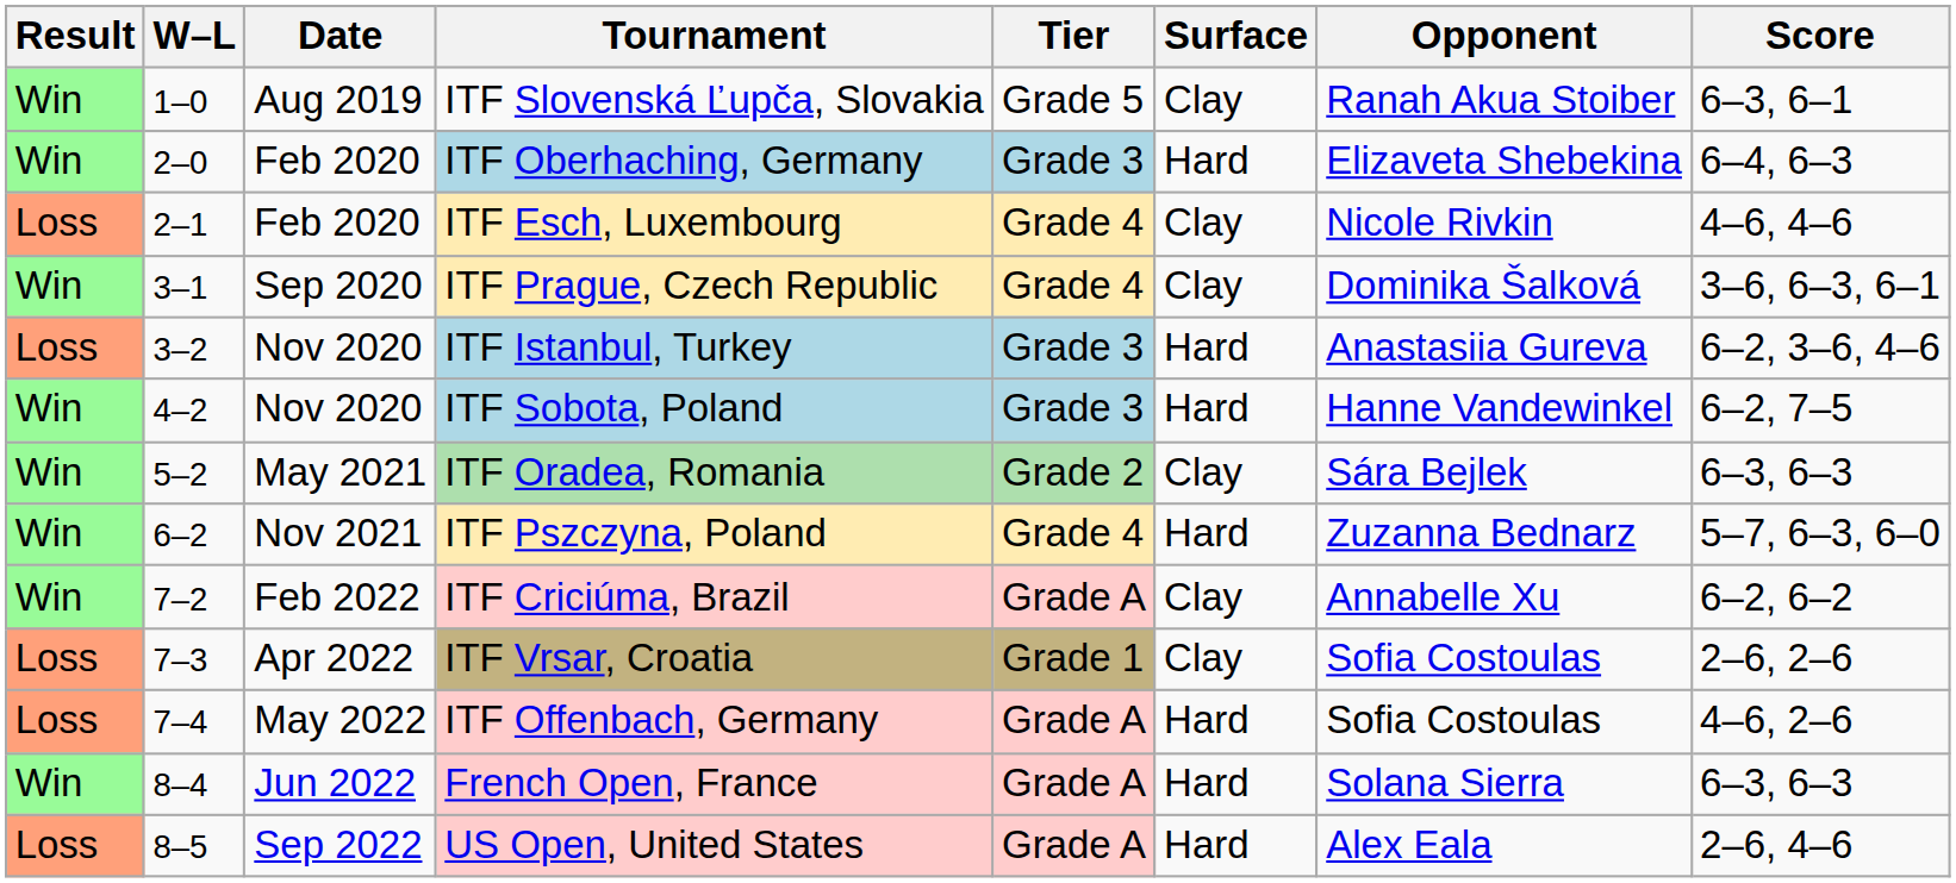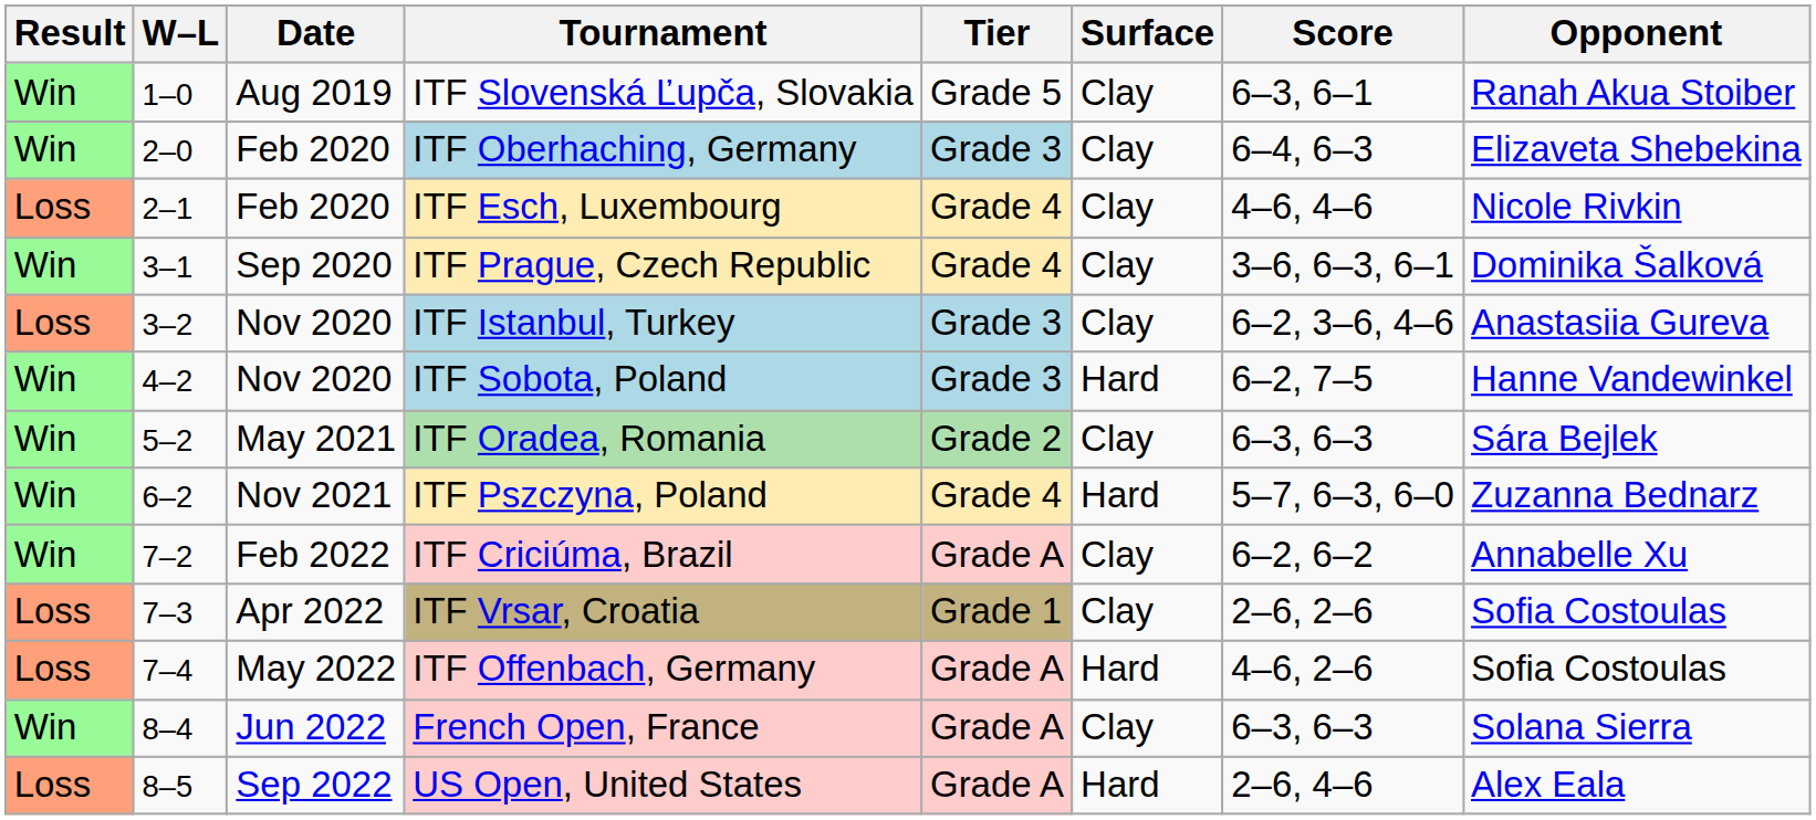 <table class="sortable wikitable">
 <tr>
 <th>Result</th>
 <th class="unsortable">W–L</th>
 <th>Date</th>
 <th>Tournament</th>
 <th>Tier</th>
 <th>Surface</th>
+<th class="unsortable">Score</th>
 <th>Opponent</th>
-<th class="unsortable">Score</th>
 </tr>
 <tr>
 <td bgcolor=98FB98>Win</td>
 <td><small>1–0</small></td>
 <td>Aug 2019</td>
 <td>ITF <a href='#'>Slovenská Ľupča</a>, Slovakia</td>
 <td>Grade 5</td>
 <td>Clay</td>
+<td>6–3, 6–1</td>
 <td> <a href='#'>Ranah Akua Stoiber</a></td>
-<td>6–3, 6–1</td>
 </tr>
 <tr>
 <td bgcolor=98FB98>Win</td>
 <td><small>2–0</small></td>
 <td>Feb 2020</td>
 <td bgcolor=lightblue>ITF <a href='#'>Oberhaching</a>, Germany</td>
 <td bgcolor=lightblue>Grade 3</td>
-<td>Hard</td>
+<td>Clay</td>
+<td>6–4, 6–3</td>
 <td> <a href='#'>Elizaveta Shebekina</a></td>
-<td>6–4, 6–3</td>
 </tr>
 <tr>
 <td bgcolor=ffa07a>Loss</td>
 <td><small>2–1</small></td>
 <td>Feb 2020</td>
 <td bgcolor=#ffecb2>ITF <a href='#'>Esch</a>, Luxembourg</td>
 <td bgcolor=#ffecb2>Grade 4</td>
 <td>Clay</td>
+<td>4–6, 4–6</td>
 <td> <a href='#'>Nicole Rivkin</a></td>
-<td>4–6, 4–6</td>
 </tr>
 <tr>
 <td bgcolor=98FB98>Win</td>
 <td><small>3–1</small></td>
 <td>Sep 2020</td>
 <td bgcolor=#ffecb2>ITF <a href='#'>Prague</a>, Czech Republic</td>
 <td bgcolor=#ffecb2>Grade 4</td>
 <td>Clay</td>
+<td>3–6, 6–3, 6–1</td>
 <td> <a href='#'>Dominika Šalková</a></td>
-<td>3–6, 6–3, 6–1</td>
 </tr>
 <tr>
 <td bgcolor=ffa07a>Loss</td>
 <td><small>3–2</small></td>
 <td>Nov 2020</td>
 <td bgcolor=lightblue>ITF <a href='#'>Istanbul</a>, Turkey</td>
 <td bgcolor=lightblue>Grade 3</td>
-<td>Hard</td>
+<td>Clay</td>
+<td>6–2, 3–6, 4–6</td>
 <td> <a href='#'>Anastasiia Gureva</a></td>
-<td>6–2, 3–6, 4–6</td>
 </tr>
 <tr>
 <td bgcolor=98FB98>Win</td>
 <td><small>4–2</small></td>
 <td>Nov 2020</td>
 <td bgcolor=lightblue>ITF <a href='#'>Sobota</a>, Poland</td>
 <td bgcolor=lightblue>Grade 3</td>
 <td>Hard</td>
+<td>6–2, 7–5</td>
 <td> <a href='#'>Hanne Vandewinkel</a></td>
-<td>6–2, 7–5</td>
 </tr>
 <tr>
 <td bgcolor=98FB98>Win</td>
 <td><small>5–2</small></td>
 <td>May 2021</td>
 <td bgcolor=#addfad>ITF <a href='#'>Oradea</a>, Romania</td>
 <td bgcolor=#addfad>Grade 2</td>
 <td>Clay</td>
+<td>6–3, 6–3</td>
 <td> <a href='#'>Sára Bejlek</a></td>
-<td>6–3, 6–3</td>
 </tr>
 <tr>
 <td bgcolor=98FB98>Win</td>
 <td><small>6–2</small></td>
 <td>Nov 2021</td>
 <td bgcolor=#ffecb2>ITF <a href='#'>Pszczyna</a>, Poland</td>
 <td bgcolor=#ffecb2>Grade 4</td>
 <td>Hard</td>
+<td>5–7, 6–3, 6–0</td>
 <td> <a href='#'>Zuzanna Bednarz</a></td>
-<td>5–7, 6–3, 6–0</td>
 </tr>
 <tr>
 <td bgcolor=98FB98>Win</td>
 <td><small>7–2</small></td>
 <td>Feb 2022</td>
 <td bgcolor=#fcc>ITF <a href='#'>Criciúma</a>, Brazil</td>
 <td bgcolor=#fcc>Grade A</td>
 <td>Clay</td>
+<td>6–2, 6–2</td>
 <td> <a href='#'>Annabelle Xu</a></td>
-<td>6–2, 6–2</td>
 </tr>
 <tr>
 <td bgcolor=ffa07a>Loss</td>
 <td><small>7–3</small></td>
 <td>Apr 2022</td>
 <td bgcolor=#c2b280>ITF <a href='#'>Vrsar</a>, Croatia</td>
 <td bgcolor=#c2b280>Grade 1</td>
 <td>Clay</td>
+<td>2–6, 2–6</td>
 <td> <a href='#'>Sofia Costoulas</a></td>
-<td>2–6, 2–6</td>
 </tr>
 <tr>
 <td bgcolor=ffa07a>Loss</td>
 <td><small>7–4</small></td>
 <td>May 2022</td>
 <td bgcolor=#fcc>ITF <a href='#'>Offenbach</a>, Germany</td>
 <td bgcolor=#fcc>Grade A</td>
 <td>Hard</td>
+<td>4–6, 2–6</td>
 <td> Sofia Costoulas</td>
-<td>4–6, 2–6</td>
 </tr>
 <tr>
 <td bgcolor=98FB98>Win</td>
 <td><small>8–4</small></td>
 <td><a href='#'>Jun 2022</a></td>
 <td bgcolor=#fcc><a href='#'>French Open</a>, France</td>
 <td bgcolor=#fcc>Grade A</td>
-<td>Hard</td>
+<td>Clay</td>
+<td>6–3, 6–3</td>
 <td> <a href='#'>Solana Sierra</a></td>
-<td>6–3, 6–3</td>
 </tr>
 <tr>
 <td bgcolor=ffa07a>Loss</td>
 <td><small>8–5</small></td>
 <td><a href='#'>Sep 2022</a></td>
 <td bgcolor=#fcc><a href='#'>US Open</a>, United States</td>
 <td bgcolor=#fcc>Grade A</td>
 <td>Hard</td>
+<td>2–6, 4–6</td>
 <td> <a href='#'>Alex Eala</a></td>
-<td>2–6, 4–6</td>
 </tr>
 </table>
